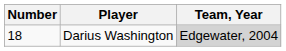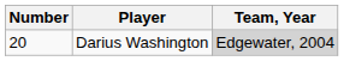 <table class="wikitable">
 <tr>
 <th>Number</th>
 <th>Player</th>
 <th>Team, Year</th>
 </tr>
 <tr>
-<td>18</td>
+<td>20</td>
 <td>Darius Washington</td>
 <td style="background: lightgrey;">Edgewater, 2004</td>
 </tr>
 </table>
